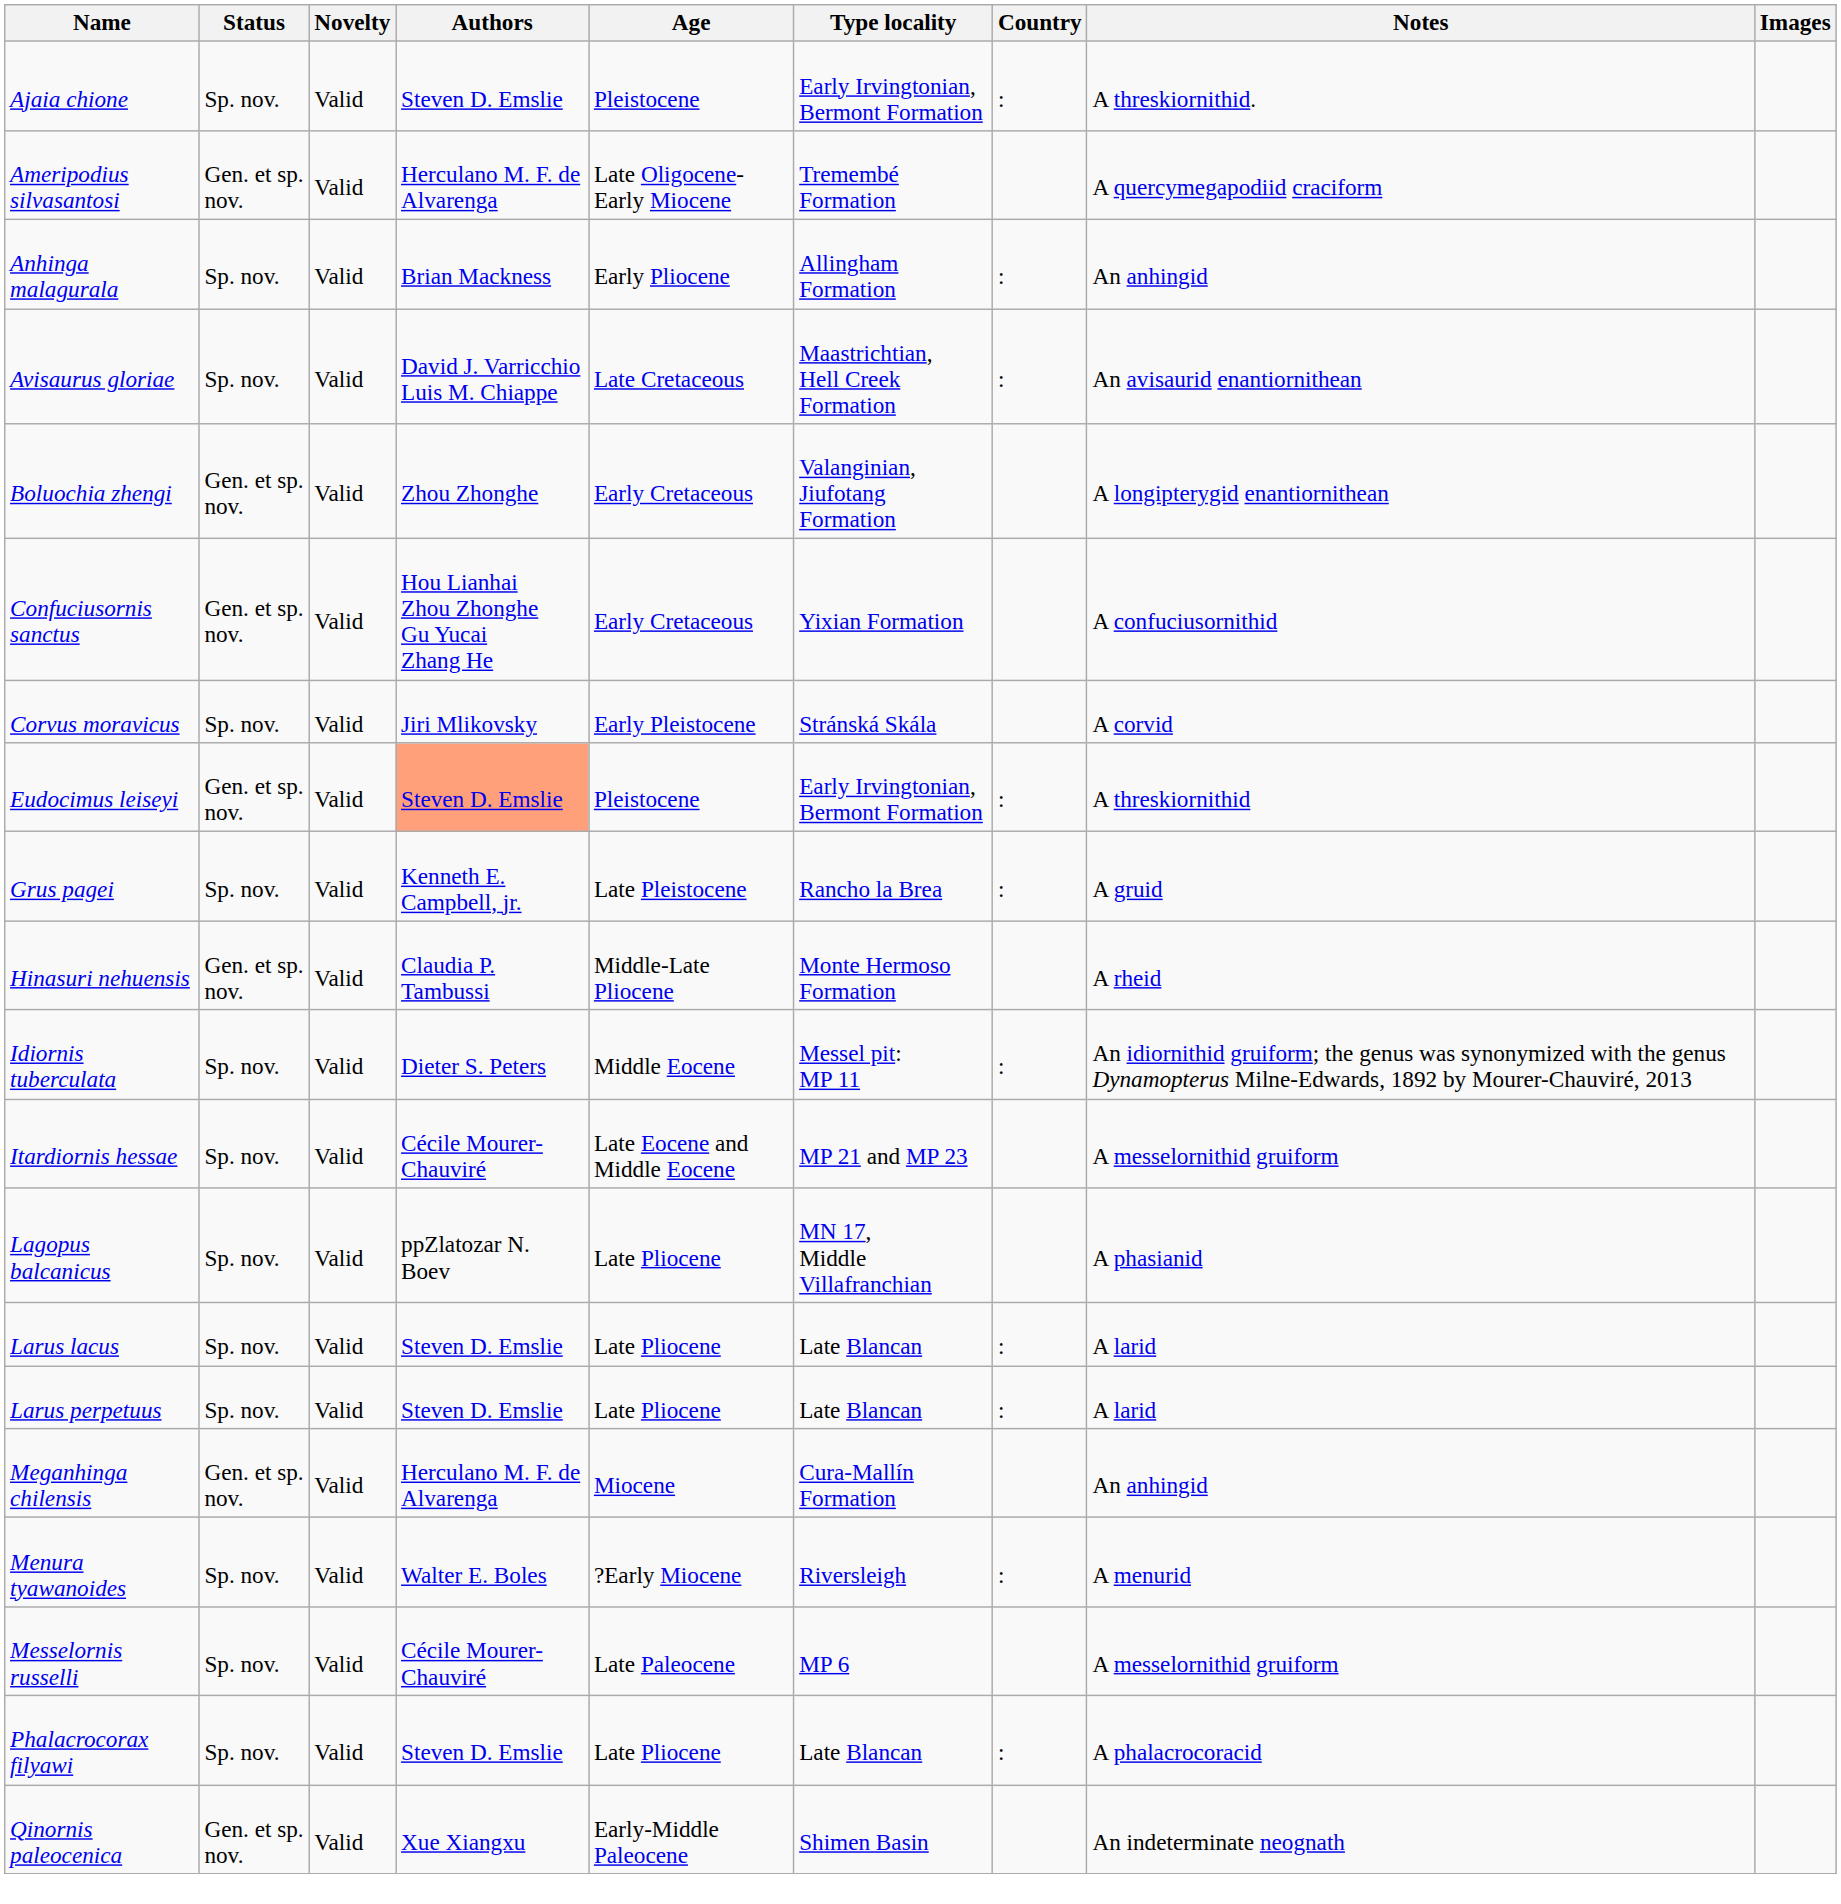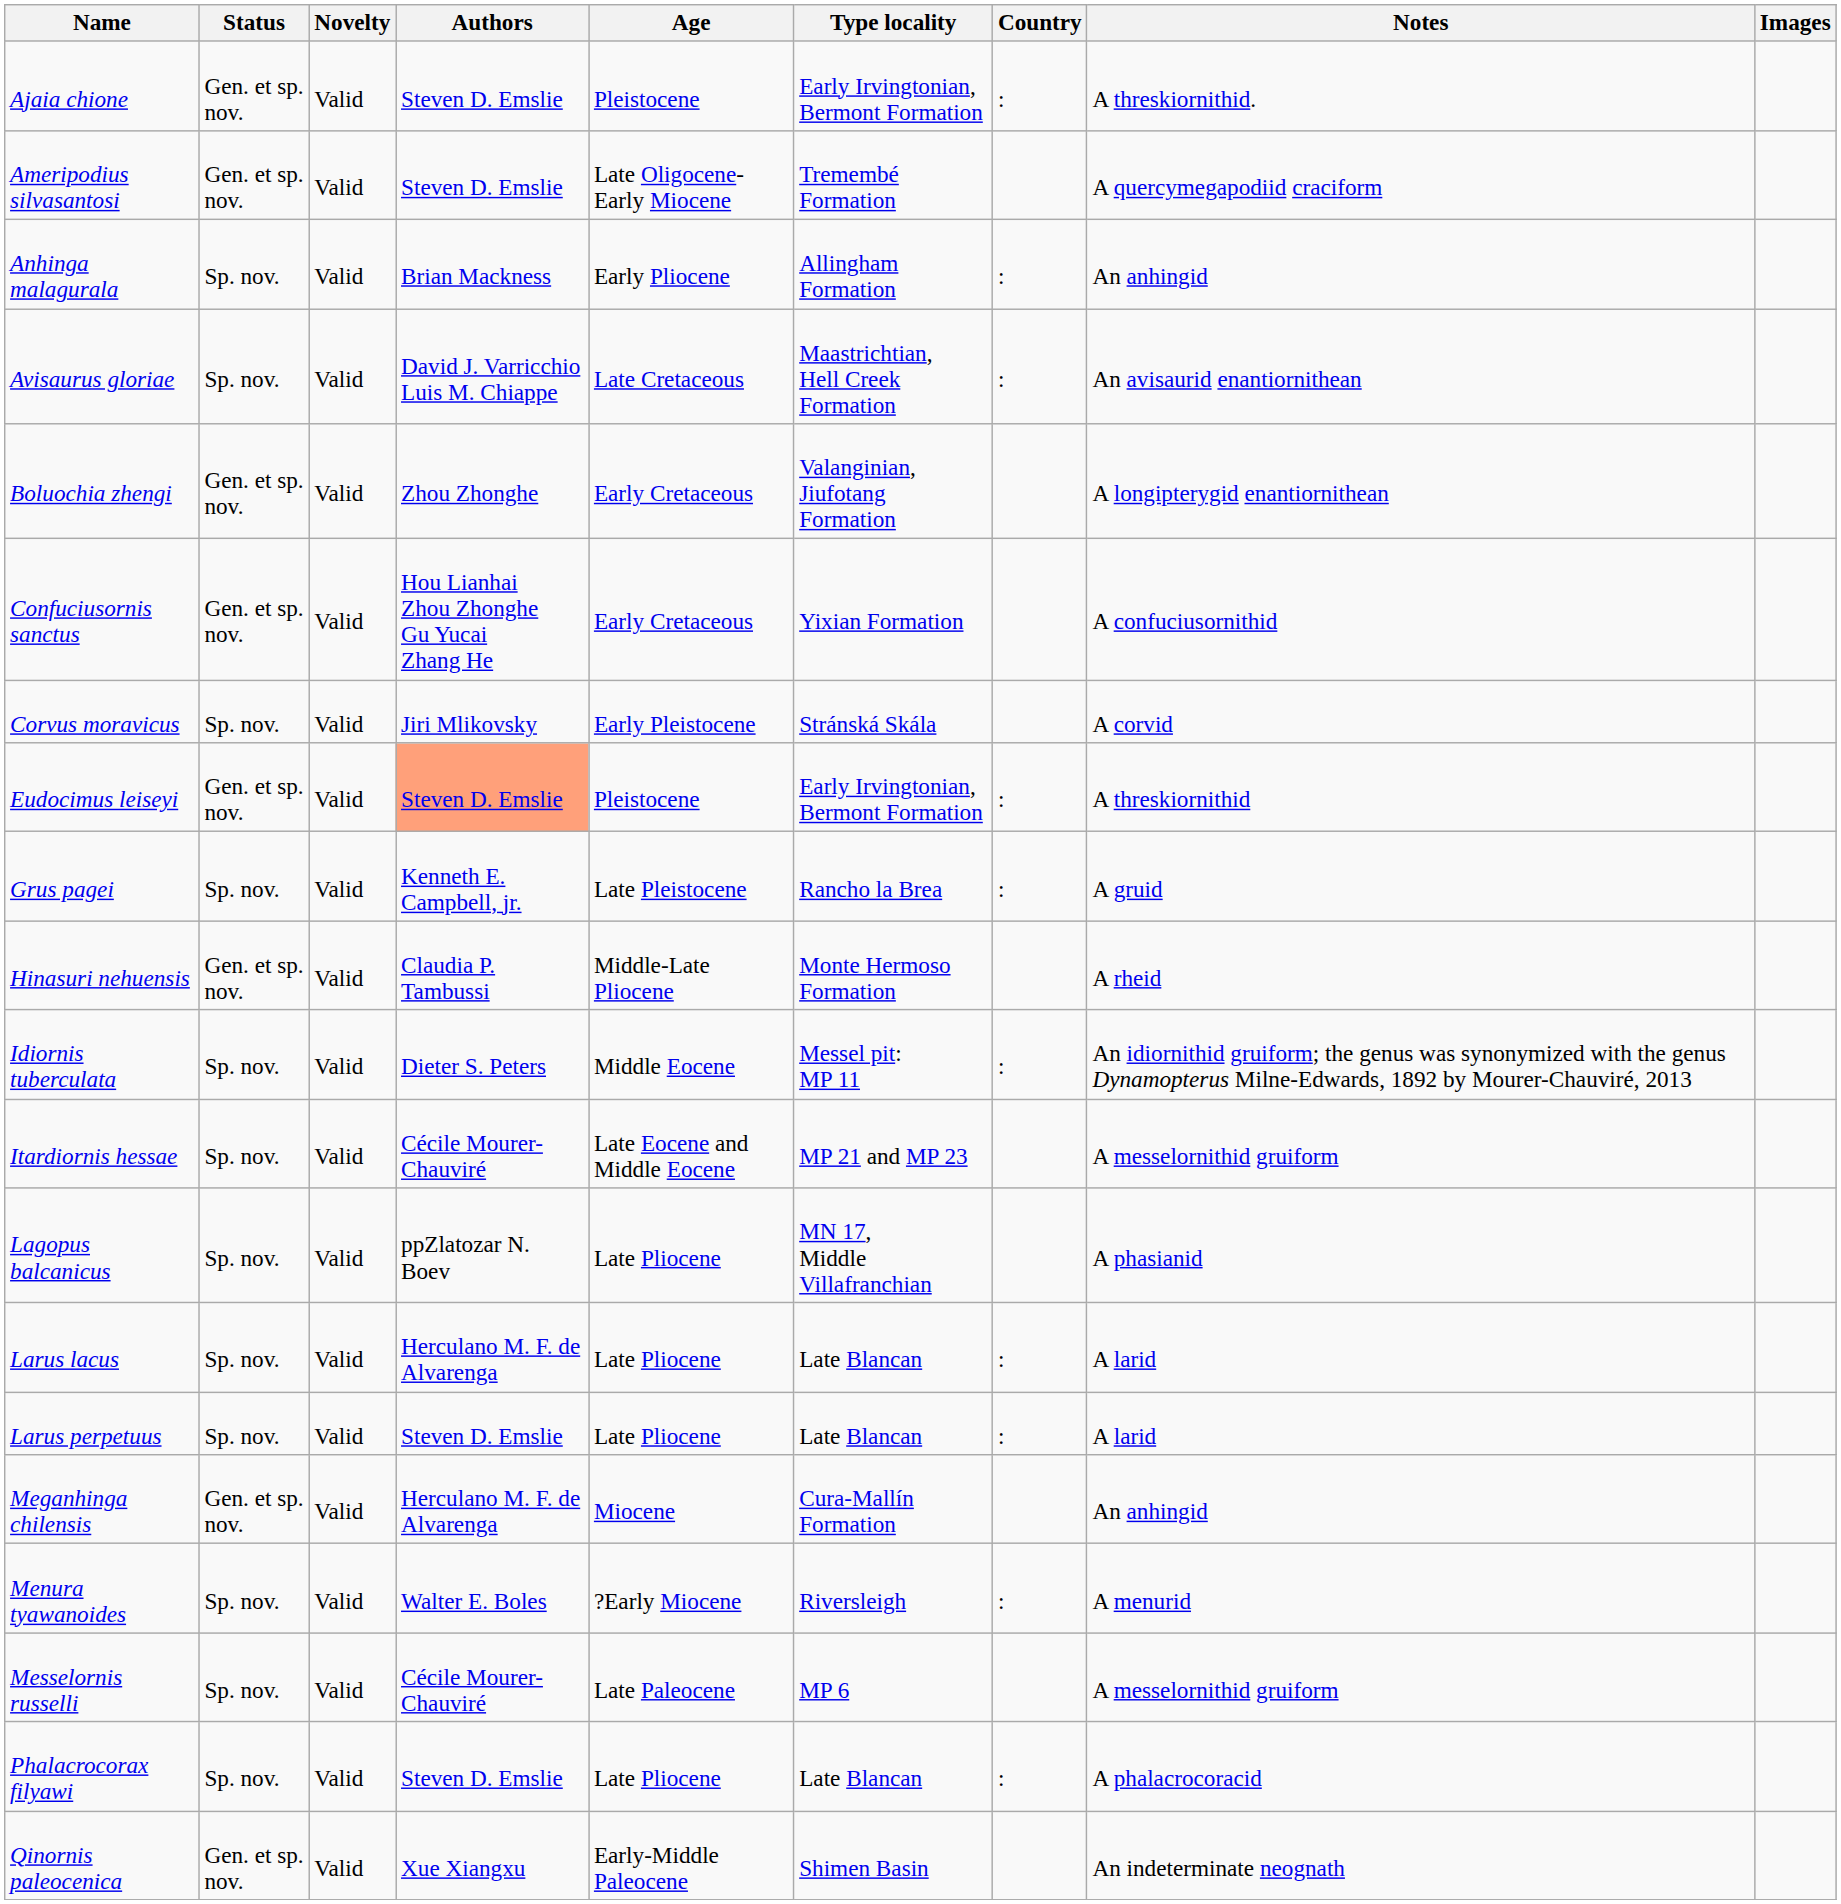 <table class="wikitable sortable" align="center" width="100%">
 <tr>
 <th>Name</th>
 <th>Status</th>
 <th>Novelty</th>
 <th>Authors</th>
 <th>Age</th>
 <th>Type locality</th>
 <th>Country</th>
 <th>Notes</th>
 <th>Images</th>
 </tr>
 <tr>
 <td><br><em><a href='#'>Ajaia chione</a></em> </td>
-<td><br>Sp. nov.</td>
+<td><br>Gen. et sp. nov.</td>
 <td><br>Valid</td>
 <td><br><a href='#'>Steven D. Emslie</a></td>
 <td><br><a href='#'>Pleistocene</a></td>
 <td><br><a href='#'>Early Irvingtonian</a>,<br><a href='#'>Bermont Formation</a></td>
 <td><br>:<br></td>
 <td><br>A <a href='#'>threskiornithid</a>.</td>
 <td></td>
 </tr>
 <tr>
 <td><br><em><a href='#'>Ameripodius silvasantosi</a></em> </td>
 <td><br>Gen. et sp. nov.</td>
 <td><br>Valid</td>
-<td><br><a href='#'>Herculano M. F. de Alvarenga</a></td>
+<td><br><a href='#'>Steven D. Emslie</a></td>
 <td><br>Late <a href='#'>Oligocene</a>-Early <a href='#'>Miocene</a></td>
 <td><br><a href='#'>Tremembé Formation</a></td>
 <td><br></td>
 <td><br>A <a href='#'>quercymegapodiid</a> <a href='#'>craciform</a></td>
 <td></td>
 </tr>
 <tr>
 <td><br><em><a href='#'>Anhinga malagurala</a></em> </td>
 <td><br>Sp. nov.</td>
 <td><br>Valid</td>
 <td><br><a href='#'>Brian Mackness</a></td>
 <td><br>Early <a href='#'>Pliocene</a></td>
 <td><br><a href='#'>Allingham Formation</a></td>
 <td><br>:<br></td>
 <td><br>An <a href='#'>anhingid</a></td>
 <td></td>
 </tr>
 <tr>
 <td><br><em><a href='#'>Avisaurus gloriae</a></em> </td>
 <td><br>Sp. nov.</td>
 <td><br>Valid</td>
 <td><br><a href='#'>David J. Varricchio</a><br><a href='#'>Luis M. Chiappe</a></td>
 <td><br><a href='#'>Late Cretaceous</a></td>
 <td><br><a href='#'>Maastrichtian</a>,<br><a href='#'>Hell Creek Formation</a></td>
 <td><br>:<br></td>
 <td><br>An <a href='#'>avisaurid</a> <a href='#'>enantiornithean</a></td>
 <td></td>
 </tr>
 <tr>
 <td><br><em><a href='#'>Boluochia zhengi</a></em> </td>
 <td><br>Gen. et sp. nov.</td>
 <td><br>Valid</td>
 <td><br><a href='#'>Zhou Zhonghe</a></td>
 <td><br><a href='#'>Early Cretaceous</a></td>
 <td><br><a href='#'>Valanginian</a>,<br><a href='#'>Jiufotang Formation</a></td>
 <td><br></td>
 <td><br>A <a href='#'>longipterygid</a> <a href='#'>enantiornithean</a></td>
 <td></td>
 </tr>
 <tr>
 <td><br><em><a href='#'>Confuciusornis sanctus</a></em> </td>
 <td><br>Gen. et sp. nov.</td>
 <td><br>Valid</td>
 <td><br><a href='#'>Hou Lianhai</a><br><a href='#'>Zhou Zhonghe</a><br><a href='#'>Gu Yucai</a><br><a href='#'>Zhang He</a></td>
 <td><br><a href='#'>Early Cretaceous</a></td>
 <td><br><a href='#'>Yixian Formation</a></td>
 <td><br></td>
 <td><br>A <a href='#'>confuciusornithid</a></td>
 <td></td>
 </tr>
 <tr>
 <td><br><em><a href='#'>Corvus moravicus</a></em> </td>
 <td><br>Sp. nov.</td>
 <td><br>Valid</td>
 <td><br><a href='#'>Jiri Mlikovsky</a></td>
 <td><br><a href='#'>Early Pleistocene</a></td>
 <td><br><a href='#'>Stránská Skála</a></td>
 <td><br></td>
 <td><br>A <a href='#'>corvid</a></td>
 <td></td>
 </tr>
 <tr>
 <td><br><em><a href='#'>Eudocimus leiseyi</a></em> </td>
 <td><br>Gen. et sp. nov.</td>
 <td><br>Valid</td>
 <td style="background: lightsalmon;"><br><a href='#'>Steven D. Emslie</a></td>
 <td><br><a href='#'>Pleistocene</a></td>
 <td><br><a href='#'>Early Irvingtonian</a>,<br><a href='#'>Bermont Formation</a></td>
 <td><br>:<br></td>
 <td><br>A <a href='#'>threskiornithid</a></td>
 <td></td>
 </tr>
 <tr>
 <td><br><em><a href='#'>Grus pagei</a></em> </td>
 <td><br>Sp. nov.</td>
 <td><br>Valid</td>
 <td><br><a href='#'>Kenneth E. Campbell, jr.</a></td>
 <td><br>Late <a href='#'>Pleistocene</a></td>
 <td><br><a href='#'>Rancho la Brea</a></td>
 <td><br>:<br></td>
 <td><br>A <a href='#'>gruid</a></td>
 <td></td>
 </tr>
 <tr>
 <td><br><em><a href='#'>Hinasuri nehuensis</a></em> </td>
 <td><br>Gen. et sp. nov.</td>
 <td><br>Valid</td>
 <td><br><a href='#'>Claudia P. Tambussi</a></td>
 <td><br>Middle-Late <a href='#'>Pliocene</a></td>
 <td><br><a href='#'>Monte Hermoso Formation</a></td>
 <td><br></td>
 <td><br>A <a href='#'>rheid</a></td>
 <td></td>
 </tr>
 <tr>
 <td><br><em><a href='#'>Idiornis tuberculata</a></em> </td>
 <td><br>Sp. nov.</td>
 <td><br>Valid</td>
 <td><br><a href='#'>Dieter S. Peters</a></td>
 <td><br>Middle <a href='#'>Eocene</a></td>
 <td><br><a href='#'>Messel pit</a>:<br><a href='#'>MP 11</a></td>
 <td><br>:<br></td>
 <td><br>An <a href='#'>idiornithid</a> <a href='#'>gruiform</a>; the genus was synonymized with the genus <em>Dynamopterus</em> Milne-Edwards, 1892 by Mourer-Chauviré, 2013 </td>
 <td></td>
 </tr>
 <tr>
 <td><br><em><a href='#'>Itardiornis hessae</a></em> </td>
 <td><br>Sp. nov.</td>
 <td><br>Valid</td>
 <td><br><a href='#'>Cécile Mourer-Chauviré</a></td>
 <td><br>Late <a href='#'>Eocene</a> and Middle <a href='#'>Eocene</a></td>
 <td><br><a href='#'>MP 21</a> and <a href='#'>MP 23</a></td>
 <td><br></td>
 <td><br>A <a href='#'>messelornithid</a> <a href='#'>gruiform</a></td>
 <td></td>
 </tr>
 <tr>
 <td><br><em><a href='#'>Lagopus balcanicus</a></em> </td>
 <td><br>Sp. nov.</td>
 <td><br>Valid</td>
 <td><br>ppZlatozar N. Boev</td>
 <td><br>Late <a href='#'>Pliocene</a></td>
 <td><br><a href='#'>MN 17</a>,<br>Middle <a href='#'>Villafranchian</a></td>
 <td><br></td>
 <td><br>A <a href='#'>phasianid</a></td>
 <td></td>
 </tr>
 <tr>
 <td><br><em><a href='#'>Larus lacus</a></em> </td>
 <td><br>Sp. nov.</td>
 <td><br>Valid</td>
-<td><br><a href='#'>Steven D. Emslie</a></td>
+<td><br><a href='#'>Herculano M. F. de Alvarenga</a></td>
 <td><br>Late <a href='#'>Pliocene</a></td>
 <td><br>Late <a href='#'>Blancan</a></td>
 <td><br>:<br></td>
 <td><br>A <a href='#'>larid</a></td>
 <td></td>
 </tr>
 <tr>
 <td><br><em><a href='#'>Larus perpetuus</a></em> </td>
 <td><br>Sp. nov.</td>
 <td><br>Valid</td>
 <td><br><a href='#'>Steven D. Emslie</a></td>
 <td><br>Late <a href='#'>Pliocene</a></td>
 <td><br>Late <a href='#'>Blancan</a></td>
 <td><br>:<br></td>
 <td><br>A <a href='#'>larid</a></td>
 <td></td>
 </tr>
 <tr>
 <td><br><em><a href='#'>Meganhinga chilensis</a></em> </td>
 <td><br>Gen. et sp. nov.</td>
 <td><br>Valid</td>
 <td><br><a href='#'>Herculano M. F. de Alvarenga</a></td>
 <td><br><a href='#'>Miocene</a></td>
 <td><br><a href='#'>Cura-Mallín Formation</a></td>
 <td><br></td>
 <td><br>An <a href='#'>anhingid</a></td>
 <td></td>
 </tr>
 <tr>
 <td><br><em><a href='#'>Menura tyawanoides</a></em> </td>
 <td><br>Sp. nov.</td>
 <td><br>Valid</td>
 <td><br><a href='#'>Walter E. Boles</a></td>
 <td><br>?Early <a href='#'>Miocene</a></td>
 <td><br><a href='#'>Riversleigh</a></td>
 <td><br>:<br></td>
 <td><br>A <a href='#'>menurid</a></td>
 <td></td>
 </tr>
 <tr>
 <td><br><em><a href='#'>Messelornis russelli</a></em> </td>
 <td><br>Sp. nov.</td>
 <td><br>Valid</td>
 <td><br><a href='#'>Cécile Mourer-Chauviré</a></td>
 <td><br>Late <a href='#'>Paleocene</a></td>
 <td><br><a href='#'>MP 6</a></td>
 <td><br></td>
 <td><br>A <a href='#'>messelornithid</a> <a href='#'>gruiform</a></td>
 <td></td>
 </tr>
 <tr>
 <td><br><em><a href='#'>Phalacrocorax filyawi</a></em> </td>
 <td><br>Sp. nov.</td>
 <td><br>Valid</td>
 <td><br><a href='#'>Steven D. Emslie</a></td>
 <td><br>Late <a href='#'>Pliocene</a></td>
 <td><br>Late <a href='#'>Blancan</a></td>
 <td><br>:<br></td>
 <td><br>A <a href='#'>phalacrocoracid</a></td>
 <td></td>
 </tr>
 <tr>
 <td><br><em><a href='#'>Qinornis paleocenica</a></em> </td>
 <td><br>Gen. et sp. nov.</td>
 <td><br>Valid</td>
 <td><br><a href='#'>Xue Xiangxu</a></td>
 <td><br>Early-Middle <a href='#'>Paleocene</a></td>
 <td><br><a href='#'>Shimen Basin</a></td>
 <td><br></td>
 <td><br>An indeterminate <a href='#'>neognath</a></td>
 <td></td>
 </tr>
 <tr>
 </tr>
 </table>
